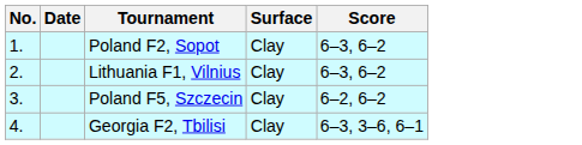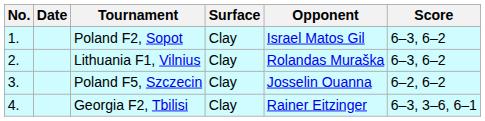 <table class="sortable wikitable">
 <tr>
 <th>No.</th>
 <th>Date</th>
 <th>Tournament</th>
 <th>Surface</th>
+<th>Opponent</th>
 <th class="unsortable">Score</th>
 </tr>
 <tr style="background:#cffcff;">
 <td>1.</td>
 <td></td>
 <td>Poland F2, <a href='#'>Sopot</a></td>
 <td>Clay</td>
+<td> <a href='#'>Israel Matos Gil</a></td>
 <td>6–3, 6–2</td>
 </tr>
 <tr style="background:#cffcff;">
 <td>2.</td>
 <td></td>
 <td>Lithuania F1, <a href='#'>Vilnius</a></td>
 <td>Clay</td>
+<td> <a href='#'>Rolandas Muraška</a></td>
 <td>6–3, 6–2</td>
 </tr>
 <tr style="background:#cffcff;">
 <td>3.</td>
 <td></td>
 <td>Poland F5, <a href='#'>Szczecin</a></td>
 <td>Clay</td>
+<td> <a href='#'>Josselin Ouanna</a></td>
 <td>6–2, 6–2</td>
 </tr>
 <tr style="background:#cffcff;">
 <td>4.</td>
 <td></td>
 <td>Georgia F2, <a href='#'>Tbilisi</a></td>
 <td>Clay</td>
+<td> <a href='#'>Rainer Eitzinger</a></td>
 <td>6–3, 3–6, 6–1</td>
 </tr>
 </table>
